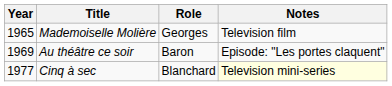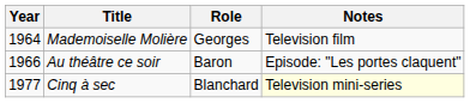 <table class="wikitable sortable">
 <tr>
 <th>Year</th>
 <th>Title</th>
 <th>Role</th>
 <th class="unsortable">Notes</th>
 </tr>
 <tr>
-<td>1965</td>
+<td>1964</td>
 <td><em>Mademoiselle Molière</em></td>
 <td>Georges</td>
 <td>Television film</td>
 </tr>
 <tr>
-<td>1969</td>
+<td>1966</td>
 <td><em>Au théâtre ce soir</em></td>
 <td>Baron</td>
 <td>Episode: "Les portes claquent"</td>
 </tr>
 <tr>
 <td>1977</td>
 <td><em>Cinq à sec</em></td>
 <td>Blanchard</td>
 <td style="background: lightyellow;">Television mini-series</td>
 </tr>
 </table>
